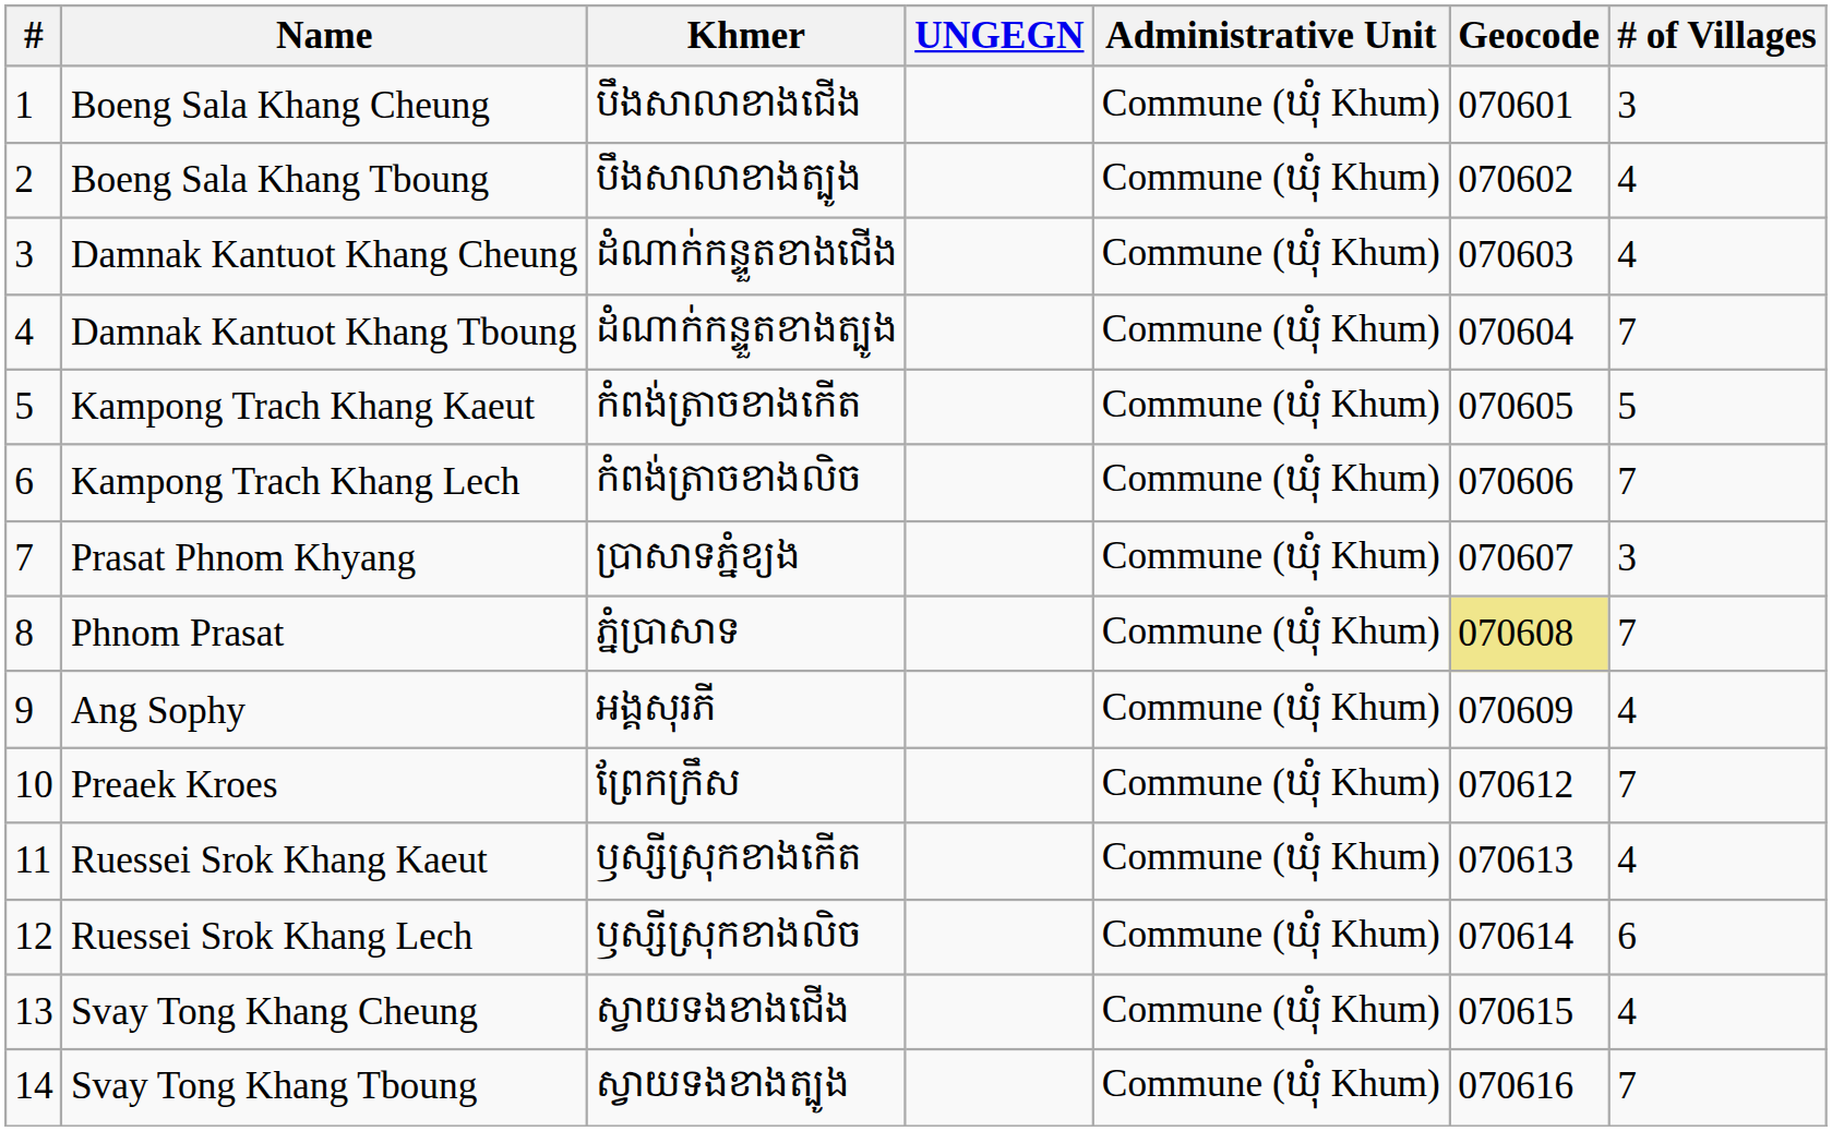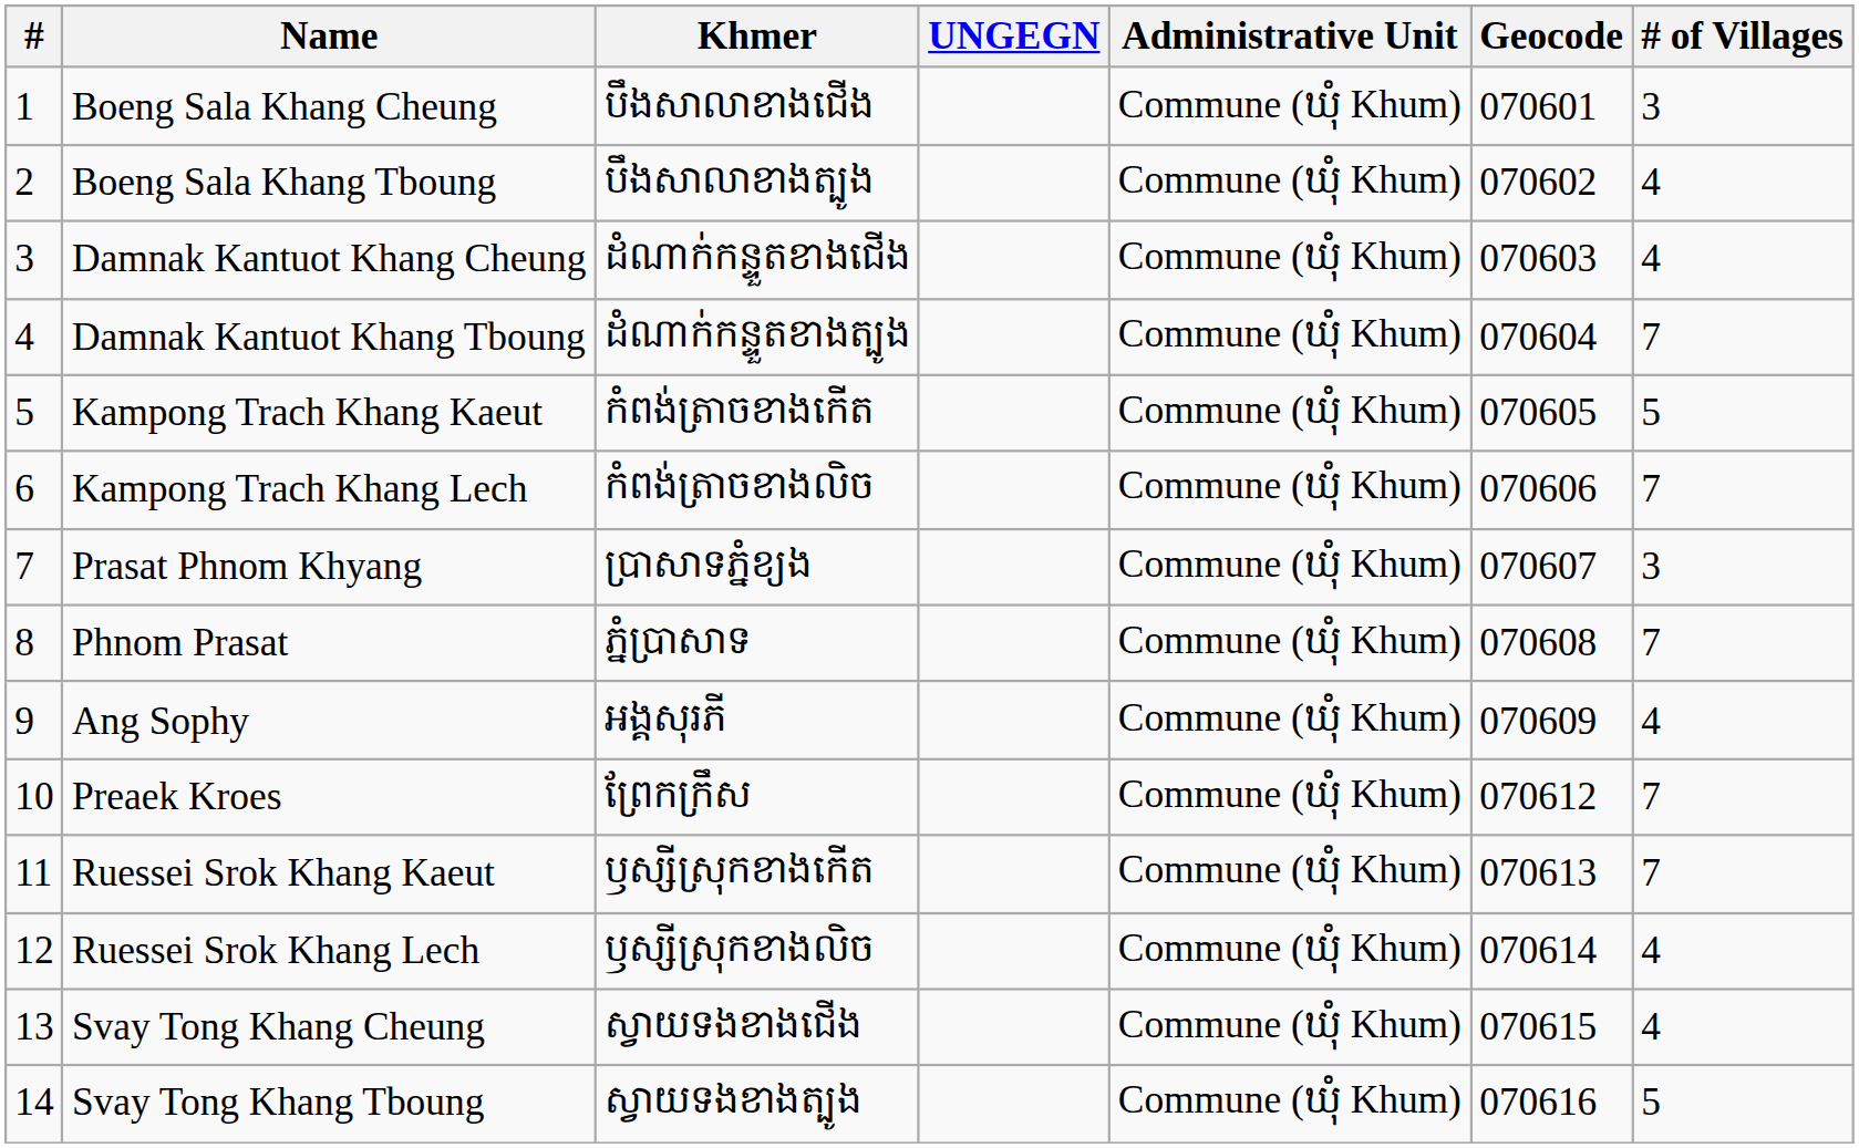 <table class="wikitable sortable">
 <tr>
 <th>#</th>
 <th>Name</th>
 <th>Khmer</th>
 <th><a href='#'>UNGEGN</a></th>
 <th>Administrative Unit</th>
 <th>Geocode</th>
 <th># of Villages</th>
 </tr>
 <tr>
 <td>1</td>
 <td>Boeng Sala Khang Cheung</td>
 <td>បឹងសាលាខាងជើង</td>
 <td></td>
 <td>Commune (ឃុំ Khum)</td>
 <td>070601</td>
 <td>3</td>
 </tr>
 <tr>
 <td>2</td>
 <td>Boeng Sala Khang Tboung</td>
 <td>បឹងសាលាខាងត្បូង</td>
 <td></td>
 <td>Commune (ឃុំ Khum)</td>
 <td>070602</td>
 <td>4</td>
 </tr>
 <tr>
 <td>3</td>
 <td>Damnak Kantuot Khang Cheung</td>
 <td>ដំណាក់កន្ទួតខាងជើង</td>
 <td></td>
 <td>Commune (ឃុំ Khum)</td>
 <td>070603</td>
 <td>4</td>
 </tr>
 <tr>
 <td>4</td>
 <td>Damnak Kantuot Khang Tboung</td>
 <td>ដំណាក់កន្ទួតខាងត្បូង</td>
 <td></td>
 <td>Commune (ឃុំ Khum)</td>
 <td>070604</td>
 <td>7</td>
 </tr>
 <tr>
 <td>5</td>
 <td>Kampong Trach Khang Kaeut</td>
 <td>កំពង់ត្រាចខាងកើត</td>
 <td></td>
 <td>Commune (ឃុំ Khum)</td>
 <td>070605</td>
 <td>5</td>
 </tr>
 <tr>
 <td>6</td>
 <td>Kampong Trach Khang Lech</td>
 <td>កំពង់ត្រាចខាងលិច</td>
 <td></td>
 <td>Commune (ឃុំ Khum)</td>
 <td>070606</td>
 <td>7</td>
 </tr>
 <tr>
 <td>7</td>
 <td>Prasat Phnom Khyang</td>
 <td>ប្រាសាទភ្នំខ្យង</td>
 <td></td>
 <td>Commune (ឃុំ Khum)</td>
 <td>070607</td>
 <td>3</td>
 </tr>
 <tr>
 <td>8</td>
 <td>Phnom Prasat</td>
 <td>ភ្នំប្រាសាទ</td>
 <td></td>
 <td>Commune (ឃុំ Khum)</td>
-<td style="background: khaki;">070608</td>
+<td>070608</td>
 <td>7</td>
 </tr>
 <tr>
 <td>9</td>
 <td>Ang Sophy</td>
 <td>អង្គសុរភី</td>
 <td></td>
 <td>Commune (ឃុំ Khum)</td>
 <td>070609</td>
 <td>4</td>
 </tr>
 <tr>
 <td>10</td>
 <td>Preaek Kroes</td>
 <td>ព្រែកក្រឹស</td>
 <td></td>
 <td>Commune (ឃុំ Khum)</td>
 <td>070612</td>
 <td>7</td>
 </tr>
 <tr>
 <td>11</td>
 <td>Ruessei Srok Khang Kaeut</td>
 <td>ឫស្សីស្រុកខាងកើត</td>
 <td></td>
 <td>Commune (ឃុំ Khum)</td>
 <td>070613</td>
-<td>4</td>
+<td>7</td>
 </tr>
 <tr>
 <td>12</td>
 <td>Ruessei Srok Khang Lech</td>
 <td>ឫស្សីស្រុកខាងលិច</td>
 <td></td>
 <td>Commune (ឃុំ Khum)</td>
 <td>070614</td>
-<td>6</td>
+<td>4</td>
 </tr>
 <tr>
 <td>13</td>
 <td>Svay Tong Khang Cheung</td>
 <td>ស្វាយទងខាងជើង</td>
 <td></td>
 <td>Commune (ឃុំ Khum)</td>
 <td>070615</td>
 <td>4</td>
 </tr>
 <tr>
 <td>14</td>
 <td>Svay Tong Khang Tboung</td>
 <td>ស្វាយទងខាងត្បូង</td>
 <td></td>
 <td>Commune (ឃុំ Khum)</td>
 <td>070616</td>
-<td>7</td>
+<td>5</td>
 </tr>
 <tr>
 </tr>
 </table>
